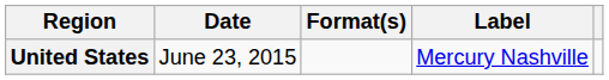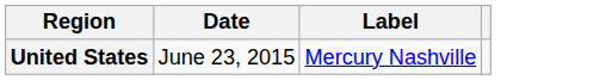 <table class="wikitable plainrowheaders">
 <tr>
 <th scope="col">Region</th>
 <th scope="col">Date</th>
-<th scope="col">Format(s)</th>
 <th scope="col">Label</th>
 <th scope="col"></th>
 </tr>
 <tr>
 <th scope="row">United States</th>
 <td>June 23, 2015</td>
-<td></td>
 <td><a href='#'>Mercury Nashville</a></td>
 <td></td>
 </tr>
 </table>
